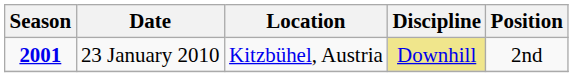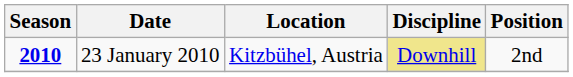 <table class="wikitable" style="text-align:center; font-size:100%;">
 <tr>
 <th>Season</th>
 <th>Date</th>
 <th>Location</th>
 <th>Discipline</th>
 <th>Position</th>
 </tr>
 <tr>
-<td><strong><a href='#'>2001</a></strong></td>
+<td><strong><a href='#'>2010</a></strong></td>
 <td align="right">23 January 2010</td>
 <td align="left"> <a href='#'>Kitzbühel</a>, Austria</td>
 <td style="background: khaki;"><a href='#'>Downhill</a></td>
 <td>2nd</td>
 </tr>
 <tr>
 </tr>
 </table>
